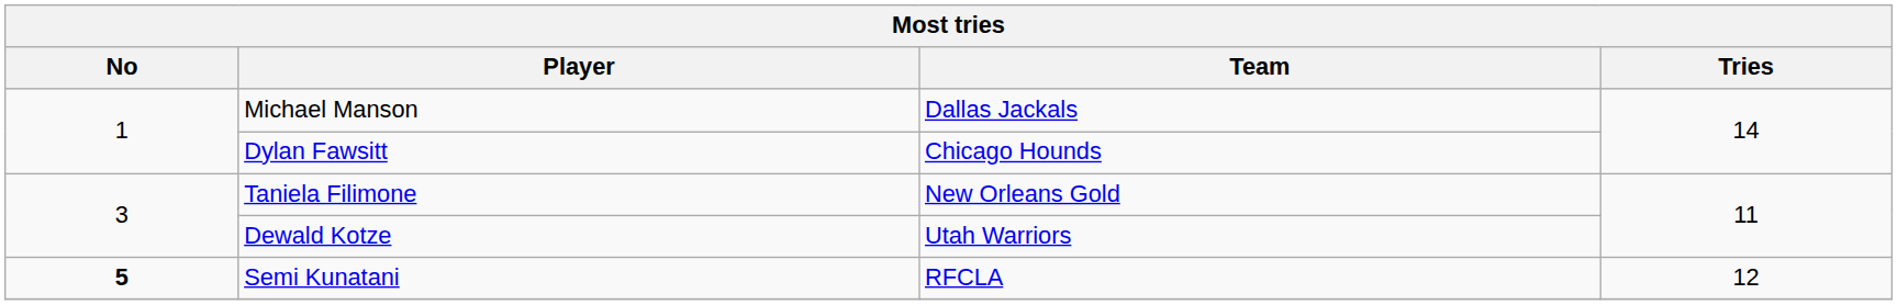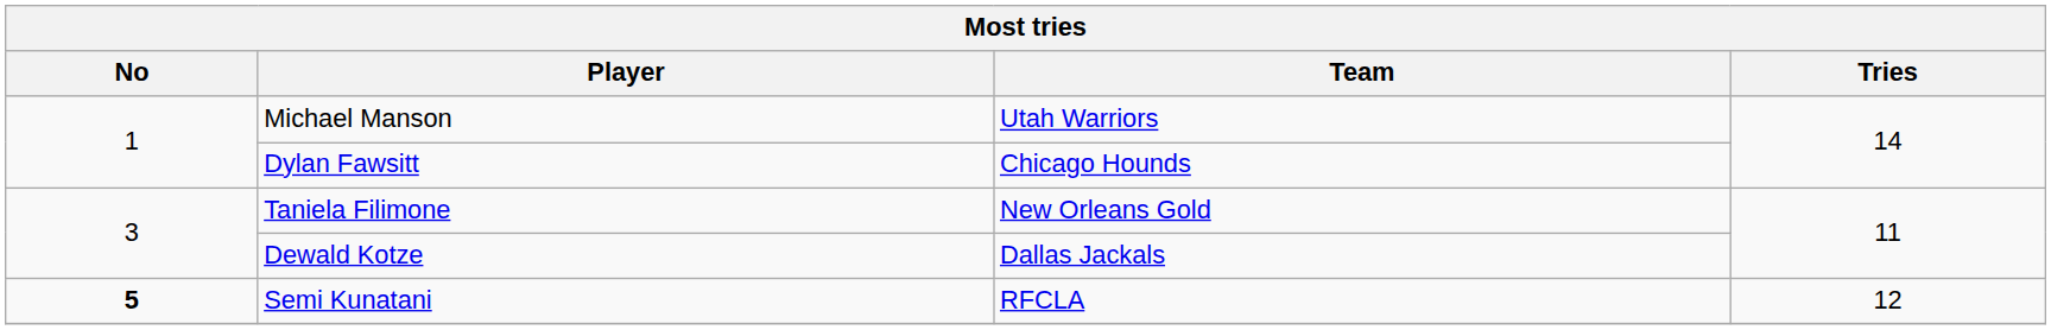 <table class="wikitable collapsible sortable" style="text-align:left; line-height:130%; width:100%;">
 <tr>
 <th colspan="100%">Most tries</th>
 </tr>
 <tr>
 <th style="width:12%;">No</th>
 <th style="width:35%;">Player</th>
 <th style="width:35%;">Team</th>
 <th style="width:15%;">Tries<br></th>
 </tr>
 <tr>
 <td rowspan=2 style="text-align:center;">1</td>
 <td> Michael Manson</td>
-<td><a href='#'>Dallas Jackals</a></td>
+<td><a href='#'>Utah Warriors</a></td>
 <td rowspan=2 style="text-align:center;">14</td>
 </tr>
 <tr>
 <td> <a href='#'>Dylan Fawsitt</a></td>
 <td><a href='#'>Chicago Hounds</a></td>
 </tr>
 <tr>
 <td rowspan=2 style="text-align:center;">3</td>
 <td> <a href='#'>Taniela Filimone</a></td>
 <td><a href='#'>New Orleans Gold</a></td>
 <td rowspan=2 style="text-align:center;">11</td>
 </tr>
 <tr>
 <td> <a href='#'>Dewald Kotze</a></td>
-<td><a href='#'>Utah Warriors</a></td>
+<td><a href='#'>Dallas Jackals</a></td>
 </tr>
 <tr>
 <td style="text-align:center;"><strong>5</strong></td>
 <td> <a href='#'>Semi Kunatani</a></td>
 <td><a href='#'>RFCLA</a></td>
 <td style="text-align:center;">12</td>
 </tr>
 <tr>
 </tr>
 </table>
